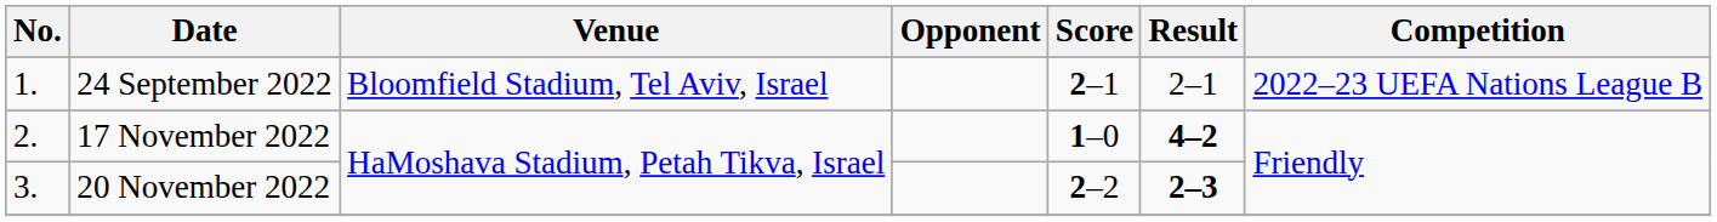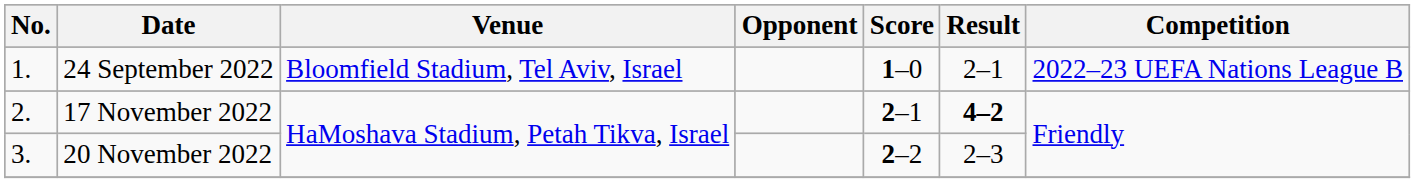 <table class="wikitable sortable">
 <tr>
 <th>No.</th>
 <th>Date</th>
 <th>Venue</th>
 <th>Opponent</th>
 <th>Score</th>
 <th>Result</th>
 <th>Competition</th>
 </tr>
 <tr>
 <td>1.</td>
 <td>24 September 2022</td>
 <td rowspan=1><a href='#'>Bloomfield Stadium</a>, <a href='#'>Tel Aviv</a>, <a href='#'>Israel</a></td>
 <td></td>
-<td align=center><strong>2</strong>–1</td>
+<td align=center><strong>1</strong>–0</td>
 <td align=center>2–1</td>
 <td rowspan=1><a href='#'>2022–23 UEFA Nations League B</a></td>
 </tr>
 <tr>
 <td>2.</td>
 <td>17 November 2022</td>
 <td rowspan=2><a href='#'>HaMoshava Stadium</a>, <a href='#'>Petah Tikva</a>, <a href='#'>Israel</a></td>
 <td></td>
-<td align=center><strong>1</strong>–0</td>
+<td align=center><strong>2</strong>–1</td>
 <td align=center><strong>4–2</strong></td>
 <td rowspan=2><a href='#'>Friendly</a></td>
 </tr>
 <tr>
 <td>3.</td>
 <td>20 November 2022</td>
 <td></td>
 <td align=center><strong>2</strong>–2</td>
-<td align=center><strong>2–3</strong></td>
+<td align=center>2–3</td>
 </tr>
 <tr>
 </tr>
 </table>
